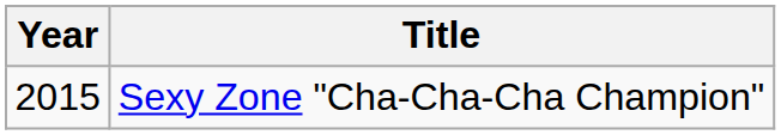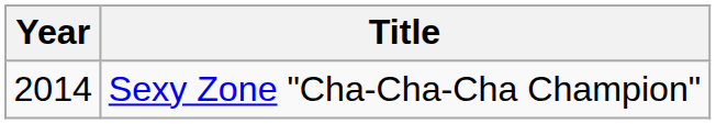 <table class="wikitable">
 <tr>
 <th>Year</th>
 <th>Title</th>
 </tr>
 <tr>
-<td>2015</td>
+<td>2014</td>
 <td><a href='#'>Sexy Zone</a> "Cha-Cha-Cha Champion"</td>
 </tr>
 </table>
